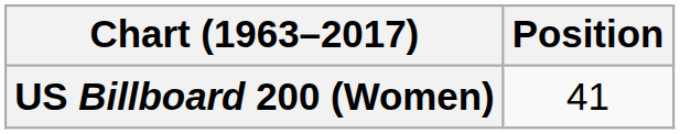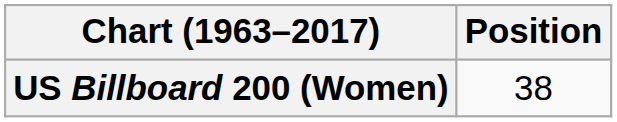 <table class="wikitable plainrowheaders" style="text-align:center">
 <tr>
 <th>Chart (1963–2017)</th>
 <th>Position</th>
 </tr>
 <tr>
 <th scope="row">US <em>Billboard</em> 200 (Women)</th>
-<td>41</td>
+<td>38</td>
 </tr>
 </table>
